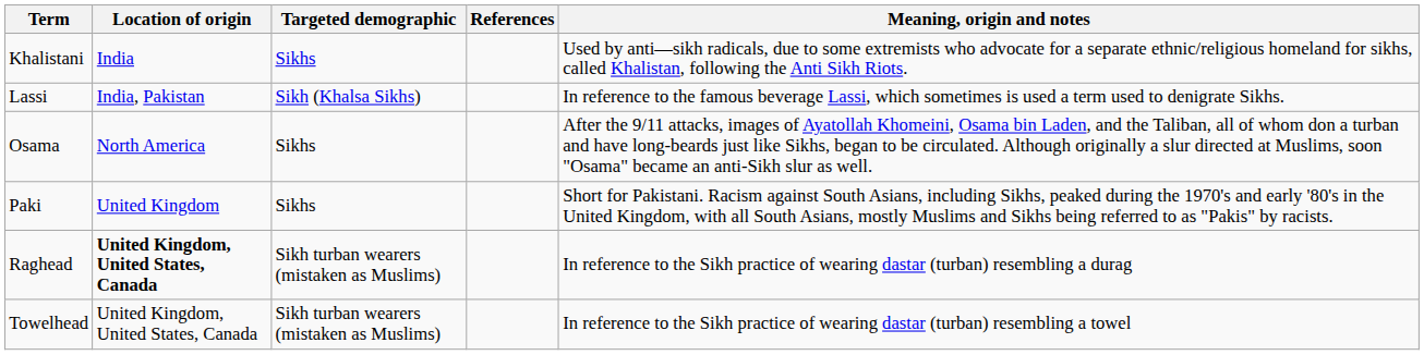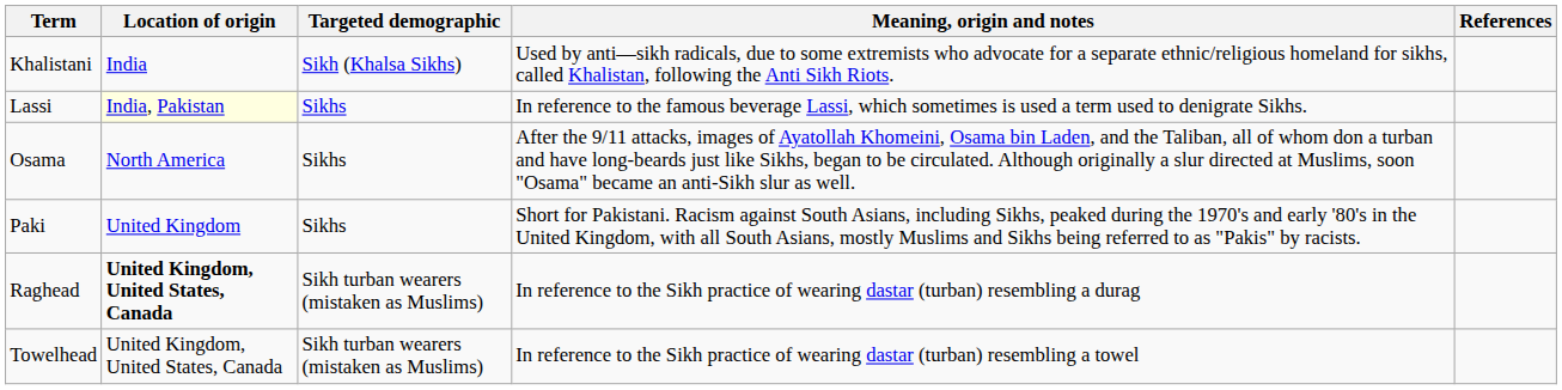 <table class="wikitable">
 <tr>
 <th>Term</th>
 <th>Location of origin</th>
 <th>Targeted demographic</th>
+<th>Meaning, origin and notes</th>
 <th>References</th>
-<th>Meaning, origin and notes</th>
 </tr>
 <tr>
 <td>Khalistani</td>
 <td><a href='#'>India</a></td>
-<td><a href='#'>Sikhs</a></td>
+<td><a href='#'>Sikh</a> (<a href='#'>Khalsa Sikhs</a>)</td>
+<td>Used by anti—sikh radicals, due to some extremists who advocate for a separate ethnic/religious homeland for sikhs, called <a href='#'>Khalistan</a>, following the <a href='#'>Anti Sikh Riots</a>.</td>
 <td></td>
-<td>Used by anti—sikh radicals, due to some extremists who advocate for a separate ethnic/religious homeland for sikhs, called <a href='#'>Khalistan</a>, following the <a href='#'>Anti Sikh Riots</a>.</td>
 </tr>
 <tr>
 <td>Lassi</td>
-<td><a href='#'>India</a>, <a href='#'>Pakistan</a></td>
-<td><a href='#'>Sikh</a> (<a href='#'>Khalsa Sikhs</a>)</td>
+<td style="background: lightyellow;"><a href='#'>India</a>, <a href='#'>Pakistan</a></td>
+<td><a href='#'>Sikhs</a></td>
+<td>In reference to the famous beverage <a href='#'>Lassi</a>, which sometimes is used a term used to denigrate Sikhs.</td>
 <td></td>
-<td>In reference to the famous beverage <a href='#'>Lassi</a>, which sometimes is used a term used to denigrate Sikhs.</td>
 </tr>
 <tr>
 <td>Osama</td>
 <td><a href='#'>North America</a></td>
 <td>Sikhs</td>
+<td>After the 9/11 attacks, images of <a href='#'>Ayatollah Khomeini</a>, <a href='#'>Osama bin Laden</a>, and the Taliban, all of whom don a turban and have long-beards just like Sikhs, began to be circulated. Although originally a slur directed at Muslims, soon "Osama" became an anti-Sikh slur as well.</td>
 <td></td>
-<td>After the 9/11 attacks, images of <a href='#'>Ayatollah Khomeini</a>, <a href='#'>Osama bin Laden</a>, and the Taliban, all of whom don a turban and have long-beards just like Sikhs, began to be circulated. Although originally a slur directed at Muslims, soon "Osama" became an anti-Sikh slur as well.</td>
 </tr>
 <tr>
 <td>Paki</td>
 <td><a href='#'>United Kingdom</a></td>
 <td>Sikhs</td>
+<td>Short for Pakistani. Racism against South Asians, including Sikhs, peaked during the 1970's and early '80's in the United Kingdom, with all South Asians, mostly Muslims and Sikhs being referred to as "Pakis" by racists.</td>
 <td></td>
-<td>Short for Pakistani. Racism against South Asians, including Sikhs, peaked during the 1970's and early '80's in the United Kingdom, with all South Asians, mostly Muslims and Sikhs being referred to as "Pakis" by racists.</td>
 </tr>
 <tr>
 <td>Raghead</td>
 <td><strong>United Kingdom, United States, Canada</strong></td>
 <td>Sikh turban wearers (mistaken as Muslims)</td>
+<td>In reference to the Sikh practice of wearing <a href='#'>dastar</a> (turban) resembling a durag</td>
 <td></td>
-<td>In reference to the Sikh practice of wearing <a href='#'>dastar</a> (turban) resembling a durag</td>
 </tr>
 <tr>
 <td>Towelhead</td>
 <td>United Kingdom, United States, Canada</td>
 <td>Sikh turban wearers (mistaken as Muslims)</td>
+<td>In reference to the Sikh practice of wearing <a href='#'>dastar</a> (turban) resembling a towel</td>
 <td></td>
-<td>In reference to the Sikh practice of wearing <a href='#'>dastar</a> (turban) resembling a towel</td>
 </tr>
 </table>
